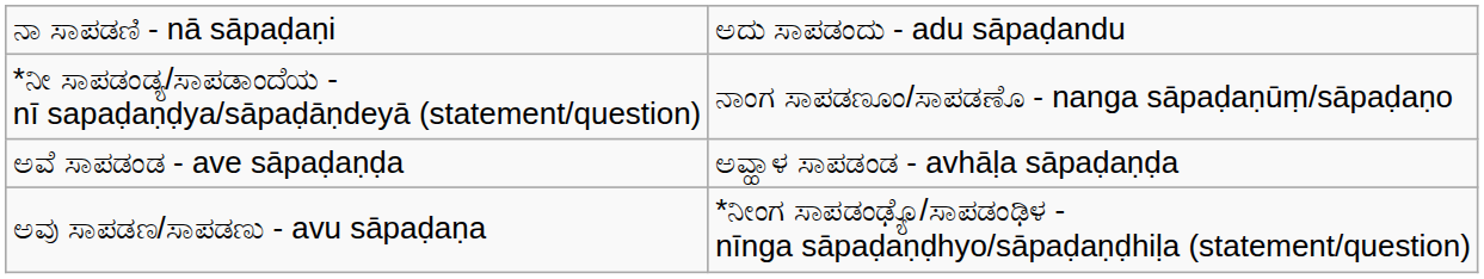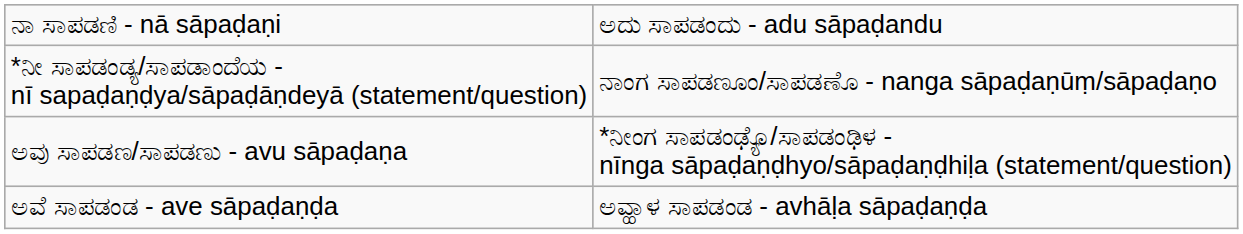 <table class="wikitable">
 <tr>
 <td>ನಾ ಸಾಪಡಣಿ - nā sāpaḍaṇi</td>
 <td>ಅದು ಸಾಪಡಂದು - adu sāpaḍandu</td>
 </tr>
 <tr>
 <td>*ನೀ ಸಾಪಡಂಡ್ಯ/ಸಾಪಡಾಂದೆಯ -<br>nī sapaḍaṇḍya/sāpaḍāṇdeyā (statement/question)</td>
 <td>ನಾಂಗ ಸಾಪಡಣೂಂ/ಸಾಪಡಣೊ - nanga sāpaḍaṇūṃ/sāpaḍaṇo</td>
 </tr>
 <tr>
+<td>ಅವು ಸಾಪಡಣ/ಸಾಪಡಣು - avu sāpaḍaṇa</td>
+<td>*ನೀಂಗ ಸಾಪಡಂಢ್ಯೊ/ಸಾಪಡಂಢಿಳ -<br>nīnga sāpaḍaṇḍhyo/sāpaḍaṇḍhiḷa (statement/question)</td>
+</tr>
+<tr>
 <td>ಅವೆ ಸಾಪಡಂಡ - ave sāpaḍaṇḍa</td>
 <td>ಅವ್ಹಾಳ ಸಾಪಡಂಡ - avhāḷa sāpaḍaṇḍa</td>
 </tr>
-<tr>
-<td>ಅವು ಸಾಪಡಣ/ಸಾಪಡಣು - avu sāpaḍaṇa</td>
-<td>*ನೀಂಗ ಸಾಪಡಂಢ್ಯೊ/ಸಾಪಡಂಢಿಳ -<br>nīnga sāpaḍaṇḍhyo/sāpaḍaṇḍhiḷa (statement/question)</td>
-</tr>
 </table>
